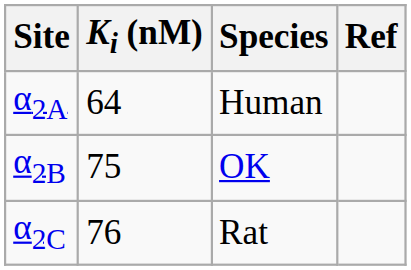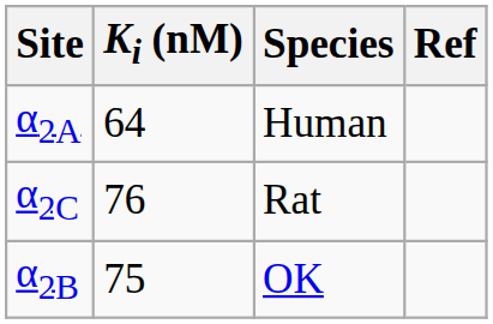 <table class="wikitable">
 <tr>
 <th>Site</th>
 <th><em>K<sub>i</sub></em>  (nM)</th>
 <th>Species</th>
 <th>Ref</th>
 </tr>
 <tr>
 <td><a href='#'>α<sub>2A</sub></a></td>
 <td>64</td>
 <td>Human</td>
 <td></td>
 </tr>
 <tr>
+<td><a href='#'>α<sub>2C</sub></a></td>
+<td>76</td>
+<td>Rat</td>
+<td></td>
+</tr>
+<tr>
 <td><a href='#'>α<sub>2B</sub></a></td>
 <td>75</td>
 <td><a href='#'>OK</a></td>
 <td></td>
 </tr>
-<tr>
-<td><a href='#'>α<sub>2C</sub></a></td>
-<td>76</td>
-<td>Rat</td>
-<td></td>
-</tr>
 </table>
